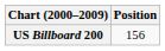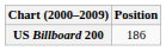 <table class="wikitable plainrowheaders" style="text-align:center">
 <tr>
 <th scope="col">Chart (2000–2009)</th>
 <th scope="col">Position</th>
 </tr>
 <tr>
 <th scope="row">US <em>Billboard</em> 200</th>
-<td>156</td>
+<td>186</td>
 </tr>
 </table>
